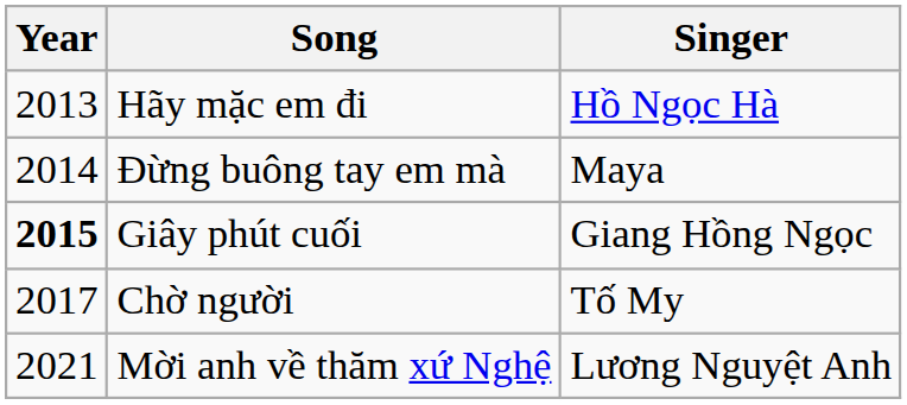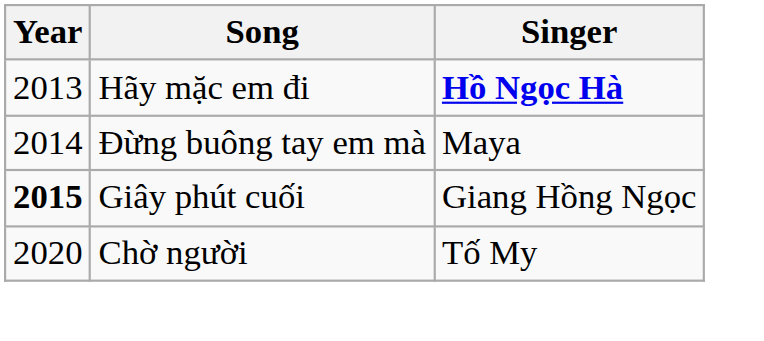 <table class="wikitable">
 <tr>
 <th>Year</th>
 <th>Song</th>
 <th>Singer</th>
 </tr>
 <tr>
 <td>2013</td>
 <td>Hãy mặc em đi</td>
-<td><a href='#'>Hồ Ngọc Hà</a></td>
+<td><strong><a href='#'>Hồ Ngọc Hà</a></strong></td>
 </tr>
 <tr>
 <td>2014</td>
 <td>Đừng buông tay em mà</td>
 <td>Maya</td>
 </tr>
 <tr>
 <td><strong>2015</strong></td>
 <td>Giây phút cuối</td>
 <td>Giang Hồng Ngọc</td>
 </tr>
 <tr>
-<td>2017</td>
+<td>2020</td>
 <td>Chờ người</td>
 <td>Tố My</td>
 </tr>
-<tr>
-<td>2021</td>
-<td>Mời anh về thăm <a href='#'>xứ Nghệ</a></td>
-<td>Lương Nguyệt Anh</td>
-</tr>
 </table>
